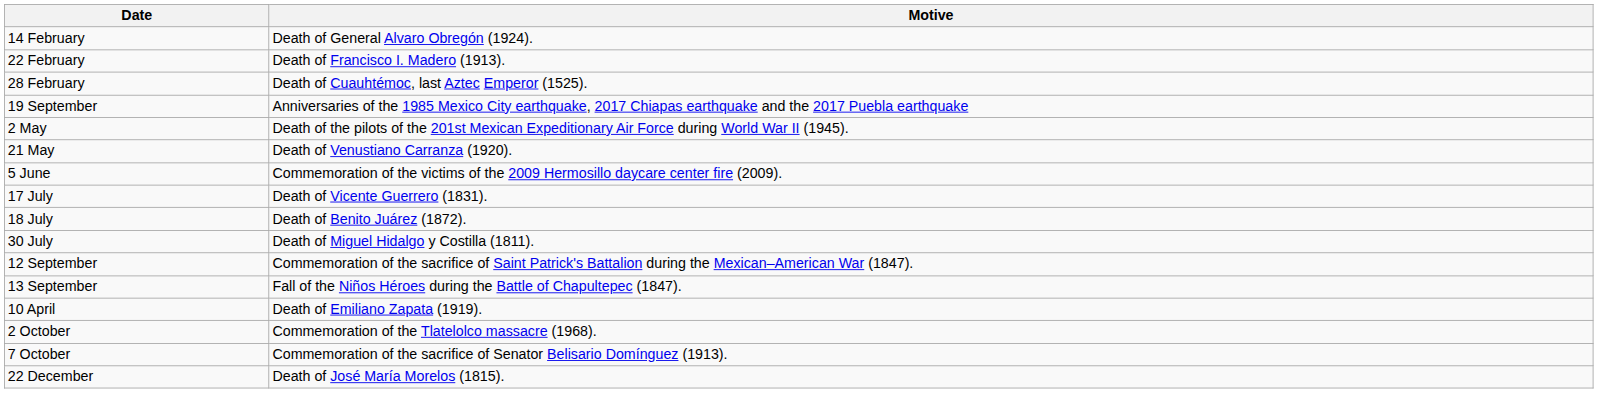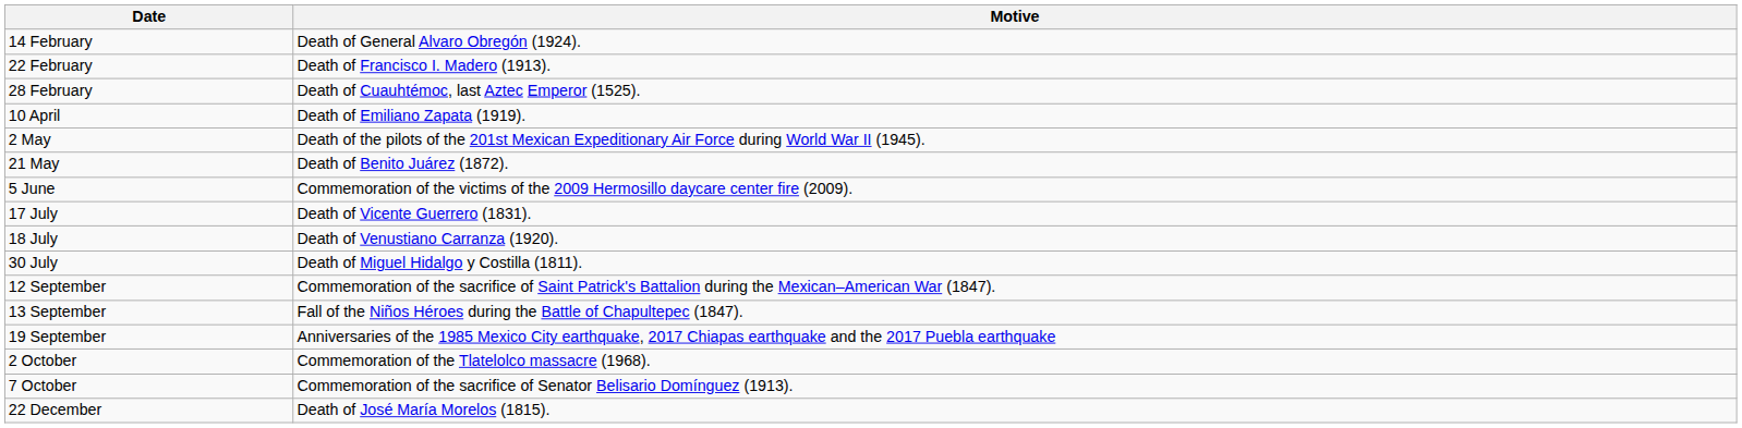 <table class="wikitable" width="90%">
 <tr>
 <th width="15%">Date</th>
 <th width="75%">Motive</th>
 </tr>
 <tr>
 <td>14 February</td>
 <td>Death of General <a href='#'>Alvaro Obregón</a> (1924).</td>
 </tr>
 <tr>
 <td>22 February</td>
 <td>Death of <a href='#'>Francisco I. Madero</a> (1913).</td>
 </tr>
 <tr>
 <td>28 February</td>
 <td>Death of <a href='#'>Cuauhtémoc</a>, last <a href='#'>Aztec</a> <a href='#'>Emperor</a> (1525).</td>
 </tr>
 <tr>
-<td>19 September</td>
-<td>Anniversaries of the <a href='#'>1985 Mexico City earthquake</a>, <a href='#'>2017 Chiapas earthquake</a> and the <a href='#'>2017 Puebla earthquake</a></td>
+<td>10 April</td>
+<td>Death of <a href='#'>Emiliano Zapata</a> (1919).</td>
 </tr>
 <tr>
 <td>2 May </td>
 <td>Death of the pilots of the <a href='#'>201st Mexican Expeditionary Air Force</a> during <a href='#'>World War II</a> (1945).</td>
 </tr>
 <tr>
 <td>21 May</td>
-<td>Death of <a href='#'>Venustiano Carranza</a> (1920).</td>
+<td>Death of <a href='#'>Benito Juárez</a> (1872).</td>
 </tr>
 <tr>
 <td>5 June</td>
 <td>Commemoration of the victims of the <a href='#'>2009 Hermosillo daycare center fire</a> (2009).</td>
 </tr>
 <tr>
 <td>17 July</td>
 <td>Death of <a href='#'>Vicente Guerrero</a> (1831).</td>
 </tr>
 <tr>
 <td>18 July</td>
-<td>Death of <a href='#'>Benito Juárez</a> (1872).</td>
+<td>Death of <a href='#'>Venustiano Carranza</a> (1920).</td>
 </tr>
 <tr>
 <td>30 July</td>
 <td>Death of <a href='#'>Miguel Hidalgo</a> y Costilla (1811).</td>
 </tr>
 <tr>
 <td>12 September</td>
 <td>Commemoration of the sacrifice of <a href='#'>Saint Patrick's Battalion</a> during the <a href='#'>Mexican–American War</a> (1847).</td>
 </tr>
 <tr>
 <td>13 September</td>
 <td>Fall of the <a href='#'>Niños Héroes</a> during the <a href='#'>Battle of Chapultepec</a> (1847).</td>
 </tr>
 <tr>
-<td>10 April</td>
-<td>Death of <a href='#'>Emiliano Zapata</a> (1919).</td>
+<td>19 September</td>
+<td>Anniversaries of the <a href='#'>1985 Mexico City earthquake</a>, <a href='#'>2017 Chiapas earthquake</a> and the <a href='#'>2017 Puebla earthquake</a></td>
 </tr>
 <tr>
 <td>2 October</td>
 <td>Commemoration of the <a href='#'>Tlatelolco massacre</a> (1968).</td>
 </tr>
 <tr>
 <td>7 October</td>
 <td>Commemoration of the sacrifice of Senator <a href='#'>Belisario Domínguez</a> (1913).</td>
 </tr>
 <tr>
 <td>22 December</td>
 <td>Death of <a href='#'>José María Morelos</a> (1815).</td>
 </tr>
 </table>
